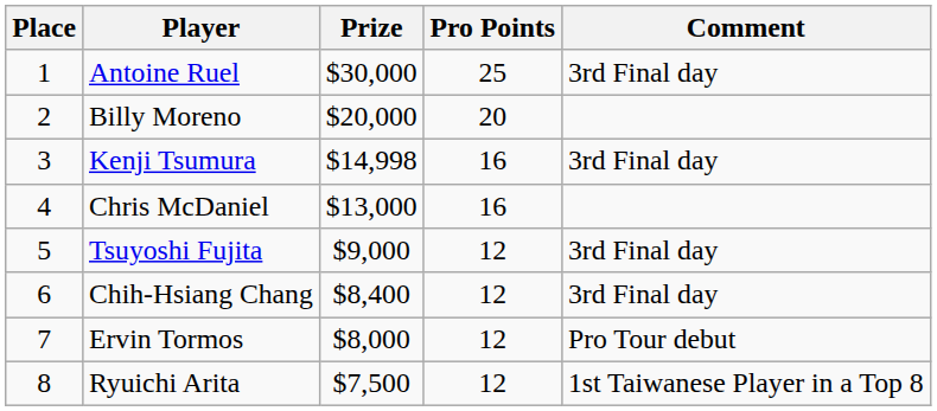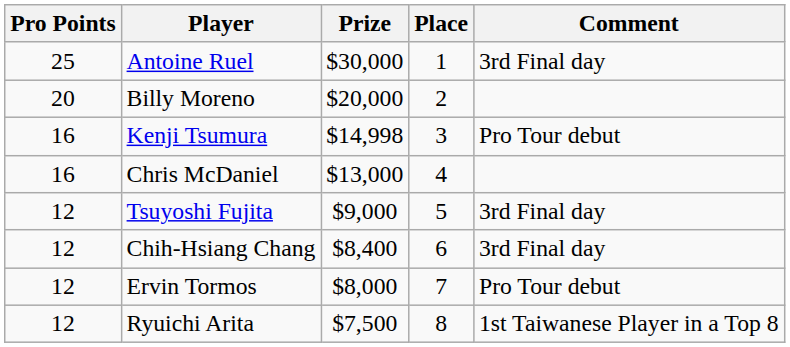 <table class="wikitable">
 <tr>
-<th>Place</th>
+<th>Pro Points</th>
 <th>Player</th>
 <th>Prize</th>
-<th>Pro Points</th>
+<th>Place</th>
 <th>Comment</th>
 </tr>
 <tr>
-<td align=center>1</td>
+<td align=center>25</td>
 <td> <a href='#'>Antoine Ruel</a></td>
 <td align=center>$30,000</td>
-<td align=center>25</td>
+<td align=center>1</td>
 <td>3rd Final day</td>
 </tr>
 <tr>
-<td align=center>2</td>
+<td align=center>20</td>
 <td> Billy Moreno</td>
 <td align=center>$20,000</td>
-<td align=center>20</td>
+<td align=center>2</td>
 <td></td>
 </tr>
 <tr>
-<td align=center>3</td>
+<td align=center>16</td>
 <td> <a href='#'>Kenji Tsumura</a></td>
 <td align=center>$14,998</td>
+<td align=center>3</td>
+<td>Pro Tour debut</td>
+</tr>
+<tr>
 <td align=center>16</td>
+<td> Chris McDaniel</td>
+<td align=center>$13,000</td>
+<td align=center>4</td>
+<td></td>
+</tr>
+<tr>
+<td align=center>12</td>
+<td> <a href='#'>Tsuyoshi Fujita</a></td>
+<td align=center>$9,000</td>
+<td align=center>5</td>
 <td>3rd Final day</td>
 </tr>
 <tr>
-<td align=center>4</td>
-<td> Chris McDaniel</td>
-<td align=center>$13,000</td>
-<td align=center>16</td>
-<td></td>
-</tr>
-<tr>
-<td align=center>5</td>
-<td> <a href='#'>Tsuyoshi Fujita</a></td>
-<td align=center>$9,000</td>
 <td align=center>12</td>
+<td> Chih-Hsiang Chang</td>
+<td align=center>$8,400</td>
+<td align=center>6</td>
 <td>3rd Final day</td>
 </tr>
 <tr>
-<td align=center>6</td>
-<td> Chih-Hsiang Chang</td>
-<td align=center>$8,400</td>
 <td align=center>12</td>
-<td>3rd Final day</td>
-</tr>
-<tr>
-<td align=center>7</td>
 <td> Ervin Tormos</td>
 <td align=center>$8,000</td>
-<td align=center>12</td>
+<td align=center>7</td>
 <td>Pro Tour debut</td>
 </tr>
 <tr>
-<td align=center>8</td>
+<td align=center>12</td>
 <td> Ryuichi Arita</td>
 <td align=center>$7,500</td>
-<td align=center>12</td>
+<td align=center>8</td>
 <td>1st Taiwanese Player in a Top 8</td>
 </tr>
 </table>
